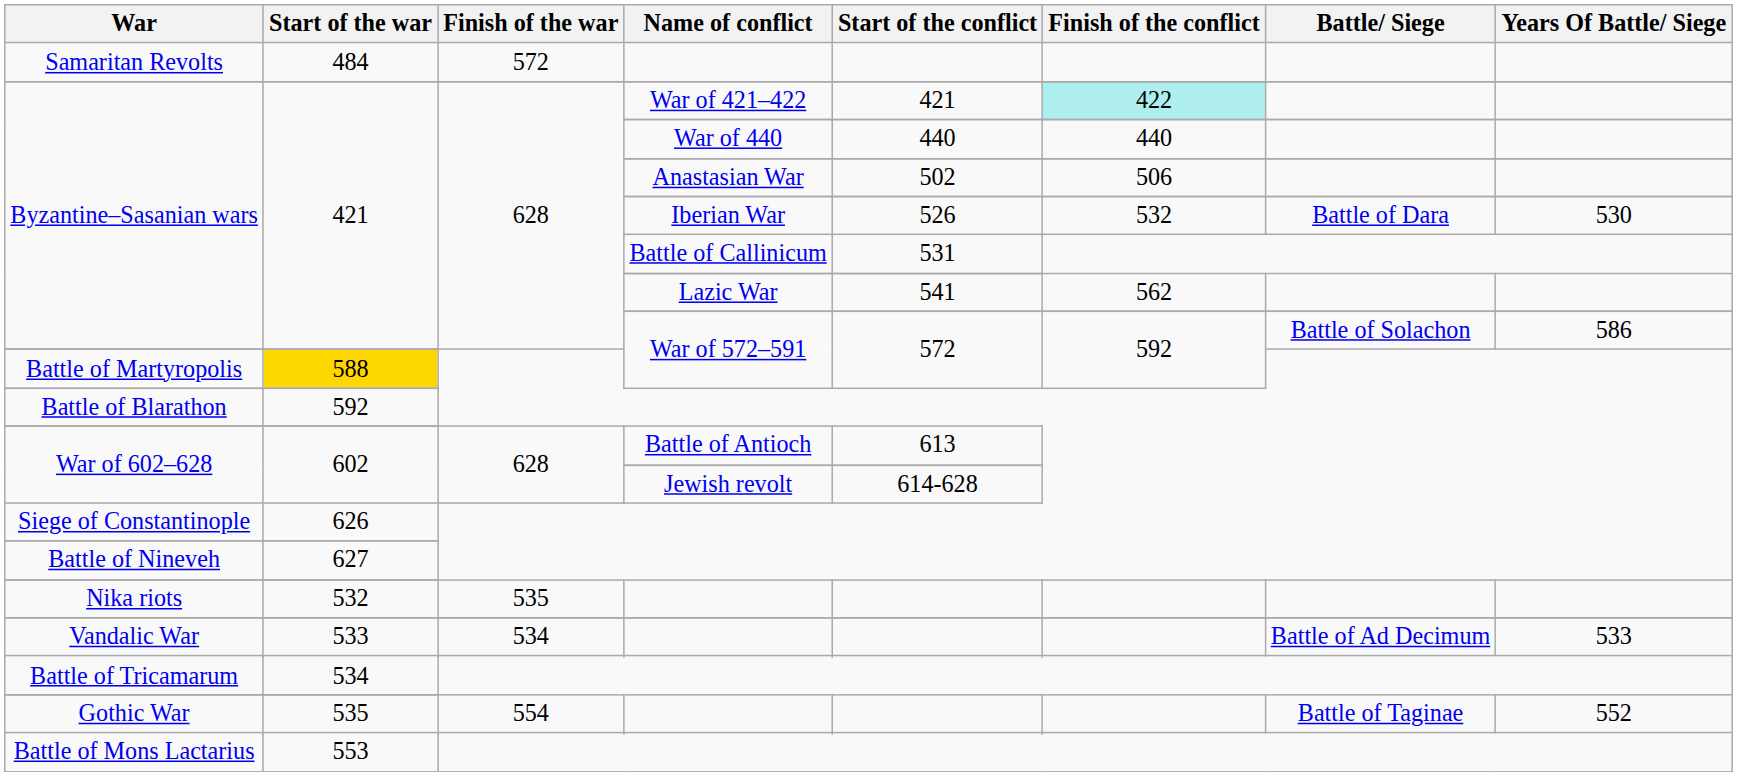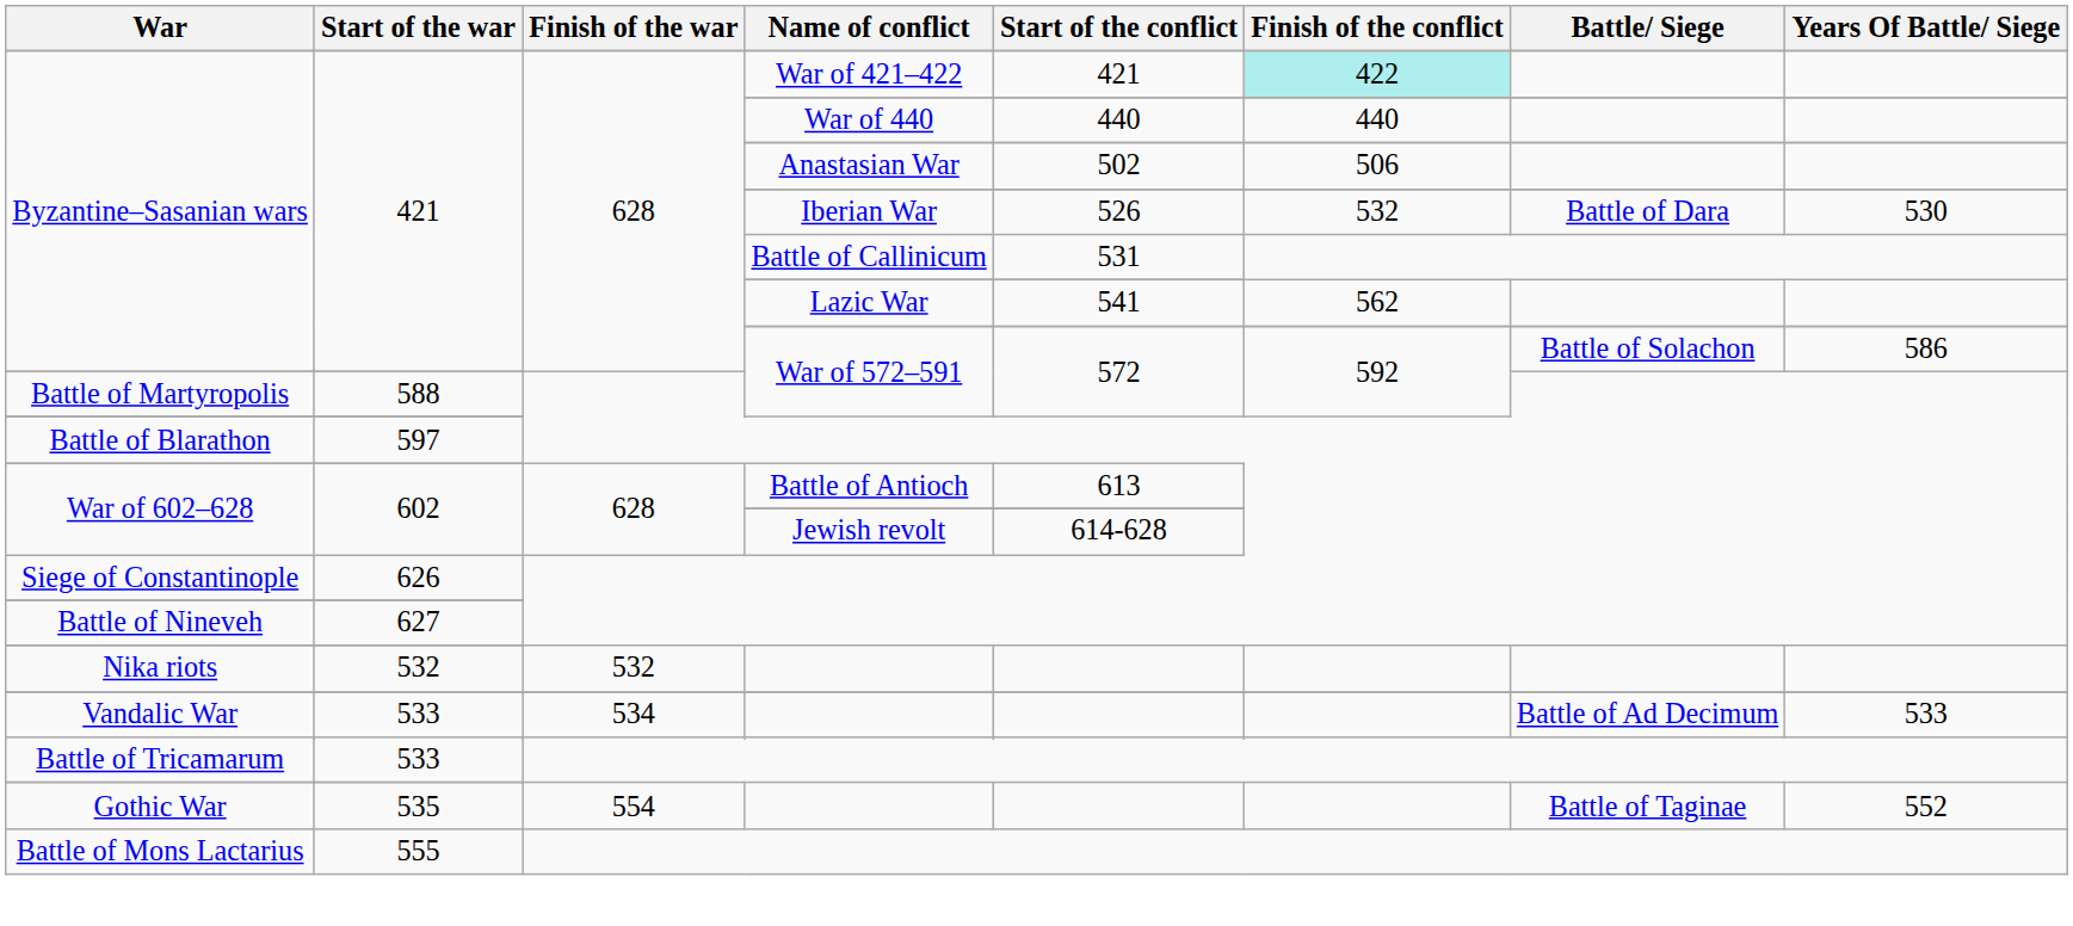 <table class="wikitable" style="text-align:center">
 <tr>
 <th class="unsortable">War</th>
 <th>Start of the war</th>
 <th>Finish of the war</th>
 <th class="unsortable">Name of conflict</th>
 <th>Start of the conflict</th>
 <th>Finish of the conflict</th>
 <th class="unsortable">Battle/ Siege</th>
 <th>Years Of Battle/ Siege</th>
-</tr>
-<tr>
-<td><a href='#'>Samaritan Revolts</a></td>
-<td>484</td>
-<td>572</td>
-<td></td>
-<td></td>
-<td></td>
-<td></td>
-<td></td>
 </tr>
 <tr>
 </tr>
 <tr>
 <td rowspan=13><a href='#'>Byzantine–Sasanian wars</a></td>
 <td rowspan=13>421</td>
 <td rowspan=13>628</td>
 <td><a href='#'>War of 421–422</a></td>
 <td>421</td>
 <td style="background: paleturquoise;">422</td>
 <td></td>
 <td></td>
 </tr>
 <tr>
 </tr>
 <tr>
 <td><a href='#'>War of 440</a></td>
 <td>440</td>
 <td>440</td>
 <td></td>
 <td></td>
 </tr>
 <tr>
 </tr>
 <tr>
 <td><a href='#'>Anastasian War</a></td>
 <td>502</td>
 <td>506</td>
 <td></td>
 <td></td>
 </tr>
 <tr>
 </tr>
 <tr>
 <td rowspan=2><a href='#'>Iberian War</a></td>
 <td rowspan=2>526</td>
 <td rowspan=2>532</td>
 <td><a href='#'>Battle of Dara</a></td>
 <td>530</td>
 </tr>
 <tr>
 </tr>
 <tr>
 <td><a href='#'>Battle of Callinicum</a></td>
 <td>531</td>
 </tr>
 <tr>
 </tr>
 <tr>
 <td><a href='#'>Lazic War</a></td>
 <td>541</td>
 <td>562</td>
 <td></td>
 <td></td>
 </tr>
 <tr>
 </tr>
 <tr>
 <td rowspan=3><a href='#'>War of 572–591</a></td>
 <td rowspan=3>572</td>
 <td rowspan=3>592</td>
 <td><a href='#'>Battle of Solachon</a></td>
 <td>586</td>
 </tr>
 <tr>
 </tr>
 <tr>
 <td><a href='#'>Battle of Martyropolis</a></td>
-<td style="background: gold;">588</td>
+<td>588</td>
 </tr>
 <tr>
 </tr>
 <tr>
 <td><a href='#'>Battle of Blarathon</a></td>
-<td>592</td>
+<td>597</td>
 </tr>
 <tr>
 </tr>
 <tr>
 <td rowspan=4><a href='#'>War of 602–628</a></td>
 <td rowspan=4>602</td>
 <td rowspan=4>628</td>
 <td><a href='#'>Battle of Antioch</a></td>
 <td>613</td>
 </tr>
 <tr>
 </tr>
 <tr>
 <td><a href='#'>Jewish revolt</a></td>
 <td>614-628</td>
 </tr>
 <tr>
 </tr>
 <tr>
 <td><a href='#'>Siege of Constantinople</a></td>
 <td>626</td>
 </tr>
 <tr>
 </tr>
 <tr>
 <td><a href='#'>Battle of Nineveh</a></td>
 <td>627</td>
 </tr>
 <tr>
 </tr>
 <tr>
 <td><a href='#'>Nika riots</a></td>
 <td>532</td>
-<td>535</td>
+<td>532</td>
 <td></td>
 <td></td>
 <td></td>
 <td></td>
 <td></td>
 </tr>
 <tr>
 </tr>
 <tr>
 <td rowspan=2><a href='#'>Vandalic War</a></td>
 <td rowspan=2>533</td>
 <td rowspan=2>534</td>
 <td rowspan=2></td>
 <td rowspan=2></td>
 <td rowspan=2></td>
 <td><a href='#'>Battle of Ad Decimum</a></td>
 <td>533</td>
 </tr>
 <tr>
 </tr>
 <tr>
 <td><a href='#'>Battle of Tricamarum</a></td>
-<td>534</td>
+<td>533</td>
 </tr>
 <tr>
 </tr>
 <tr>
 <td rowspan=2><a href='#'>Gothic War</a></td>
 <td rowspan=2>535</td>
 <td rowspan=2>554</td>
 <td rowspan=2></td>
 <td rowspan=2></td>
 <td rowspan=2></td>
 <td><a href='#'>Battle of Taginae</a></td>
 <td>552</td>
 </tr>
 <tr>
 </tr>
 <tr>
 <td><a href='#'>Battle of Mons Lactarius</a></td>
-<td>553</td>
+<td>555</td>
 </tr>
 </table>
